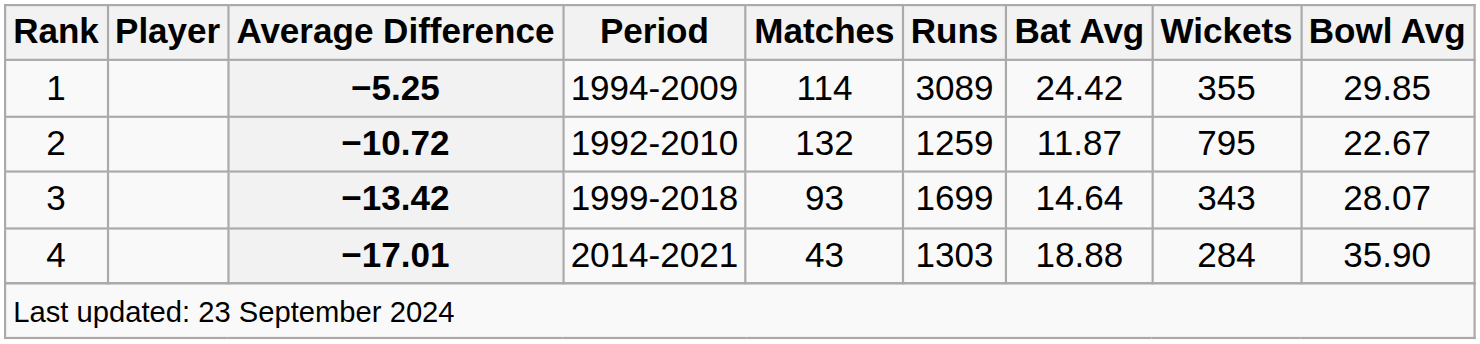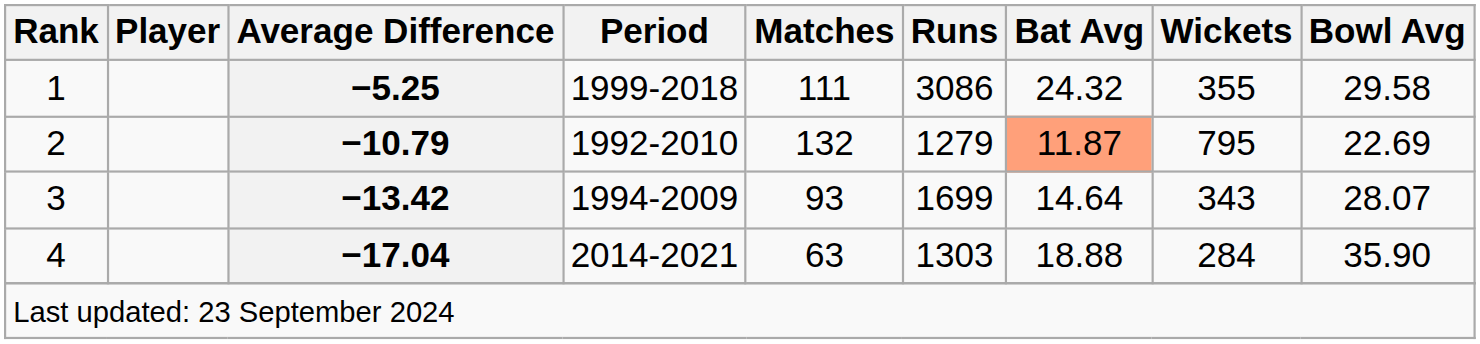 <table class="wikitable plainrowheaders sortable">
 <tr>
 <th scope=col>Rank</th>
 <th scope=col>Player</th>
 <th scope=col>Average Difference</th>
 <th scope=col>Period</th>
 <th scope=col>Matches</th>
 <th scope=col>Runs</th>
 <th scope=col>Bat Avg</th>
 <th scope=col>Wickets</th>
 <th scope=col>Bowl Avg</th>
 </tr>
 <tr>
 <td style="text-align:center">1</td>
 <td></td>
 <th scope=row style=text-align:center;>−5.25</th>
-<td>1994-2009</td>
-<td style="text-align:center">114</td>
-<td style="text-align:center">3089</td>
-<td style="text-align:center">24.42</td>
+<td>1999-2018</td>
+<td style="text-align:center">111</td>
+<td style="text-align:center">3086</td>
+<td style="text-align:center">24.32</td>
 <td style="text-align:center">355</td>
-<td style="text-align:center">29.85</td>
+<td style="text-align:center">29.58</td>
 </tr>
 <tr>
 <td style="text-align:center">2</td>
 <td></td>
-<th scope=row style=text-align:center;>−10.72</th>
+<th scope=row style=text-align:center;>−10.79</th>
 <td>1992-2010</td>
 <td style="text-align:center">132</td>
-<td style="text-align:center">1259</td>
-<td style="text-align:center">11.87</td>
+<td style="text-align:center">1279</td>
+<td style="background: lightsalmon; text-align:center">11.87</td>
 <td style="text-align:center">795</td>
-<td style="text-align:center">22.67</td>
+<td style="text-align:center">22.69</td>
 </tr>
 <tr>
 <td style="text-align:center">3</td>
 <td></td>
 <th scope=row style=text-align:center;>−13.42</th>
-<td>1999-2018</td>
+<td>1994-2009</td>
 <td style="text-align:center">93</td>
 <td style="text-align:center">1699</td>
 <td style="text-align:center">14.64</td>
 <td style="text-align:center">343</td>
 <td style="text-align:center">28.07</td>
 </tr>
 <tr>
 <td style="text-align:center">4</td>
 <td></td>
-<th scope=row style=text-align:center;>−17.01</th>
+<th scope=row style=text-align:center;>−17.04</th>
 <td>2014-2021</td>
-<td style="text-align:center">43</td>
+<td style="text-align:center">63</td>
 <td style="text-align:center">1303</td>
 <td style="text-align:center">18.88</td>
 <td style="text-align:center">284</td>
 <td style="text-align:center">35.90</td>
 </tr>
 <tr>
 </tr>
 <tr class=sortbottom>
 <td colspan=9><small>Last updated: 23 September 2024</small></td>
 </tr>
 </table>
